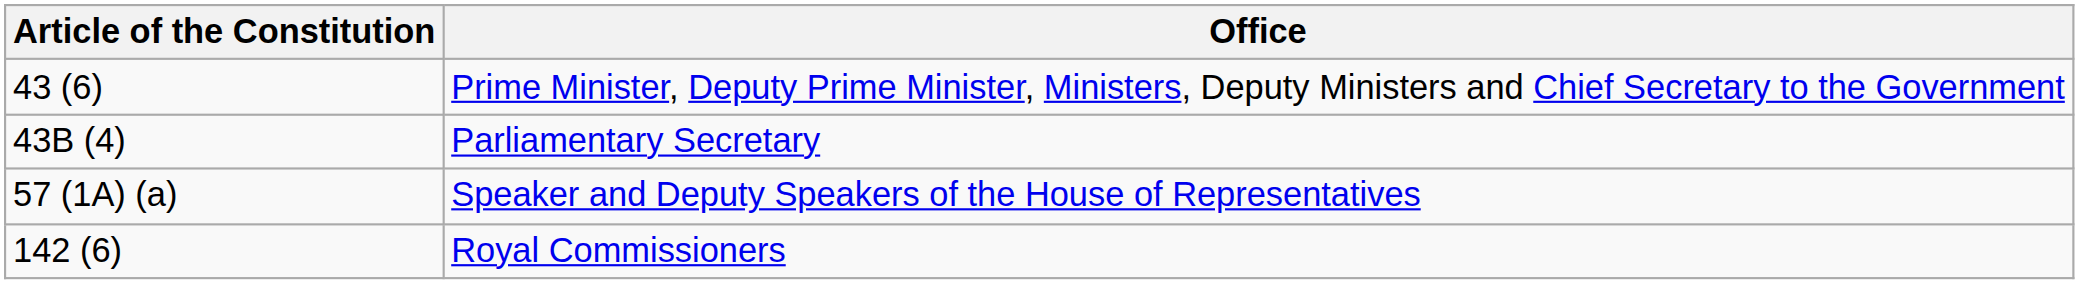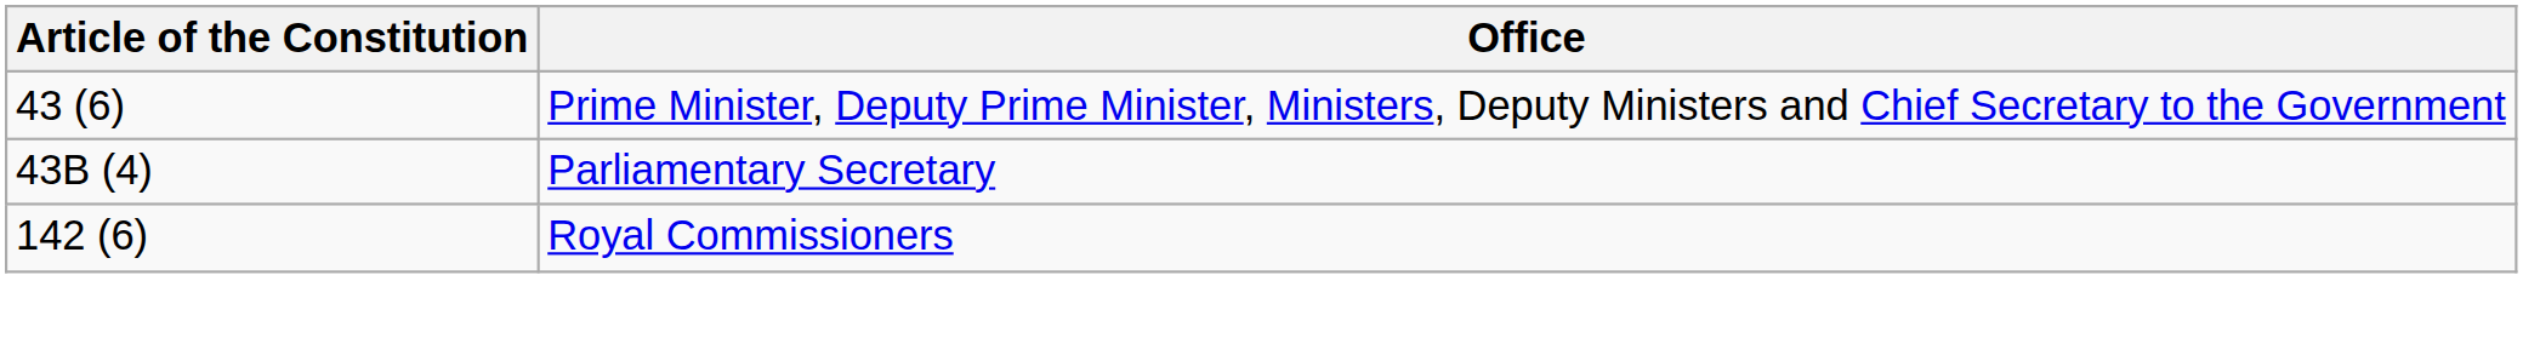 <table class="wikitable">
 <tr>
 <th>Article of the Constitution</th>
 <th>Office</th>
 </tr>
 <tr>
 <td>43 (6)</td>
 <td><a href='#'>Prime Minister</a>, <a href='#'>Deputy Prime Minister</a>, <a href='#'>Ministers</a>, Deputy Ministers and <a href='#'>Chief Secretary to the Government</a></td>
 </tr>
 <tr>
 <td>43B (4)</td>
 <td><a href='#'>Parliamentary Secretary</a></td>
 </tr>
 <tr>
-<td>57 (1A) (a)</td>
-<td><a href='#'>Speaker and Deputy Speakers of the House of Representatives</a></td>
-</tr>
-<tr>
 <td>142 (6)</td>
 <td><a href='#'>Royal Commissioners</a></td>
 </tr>
 </table>
